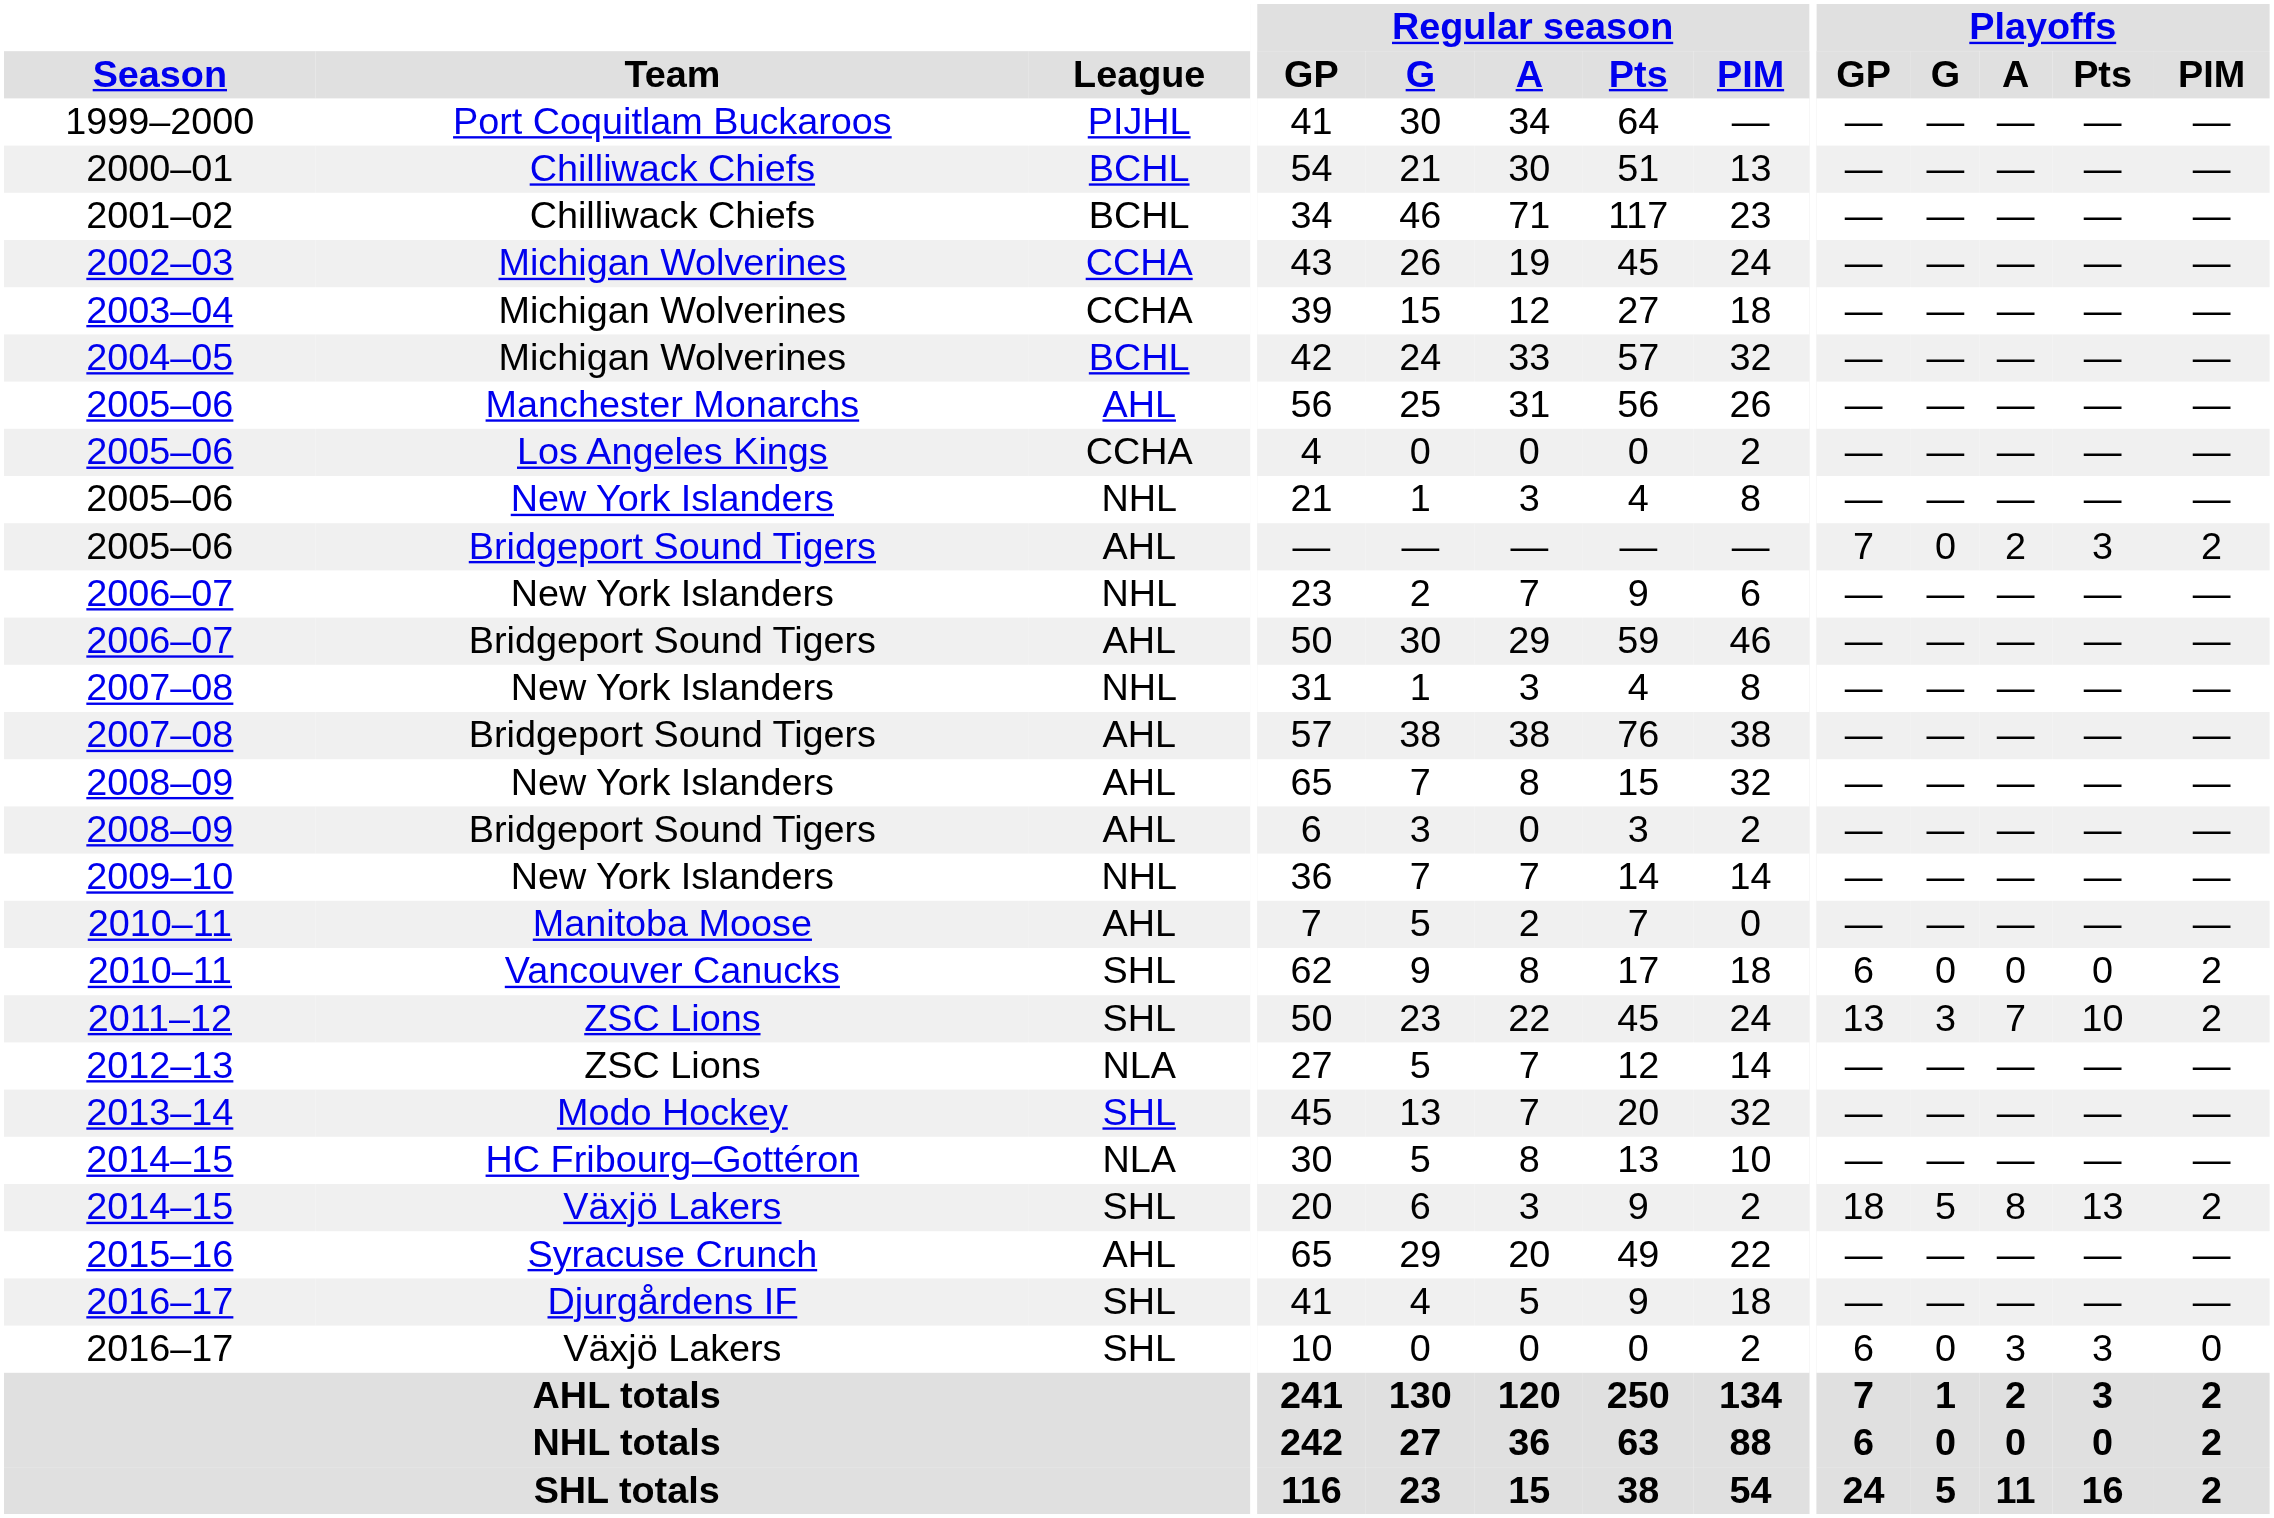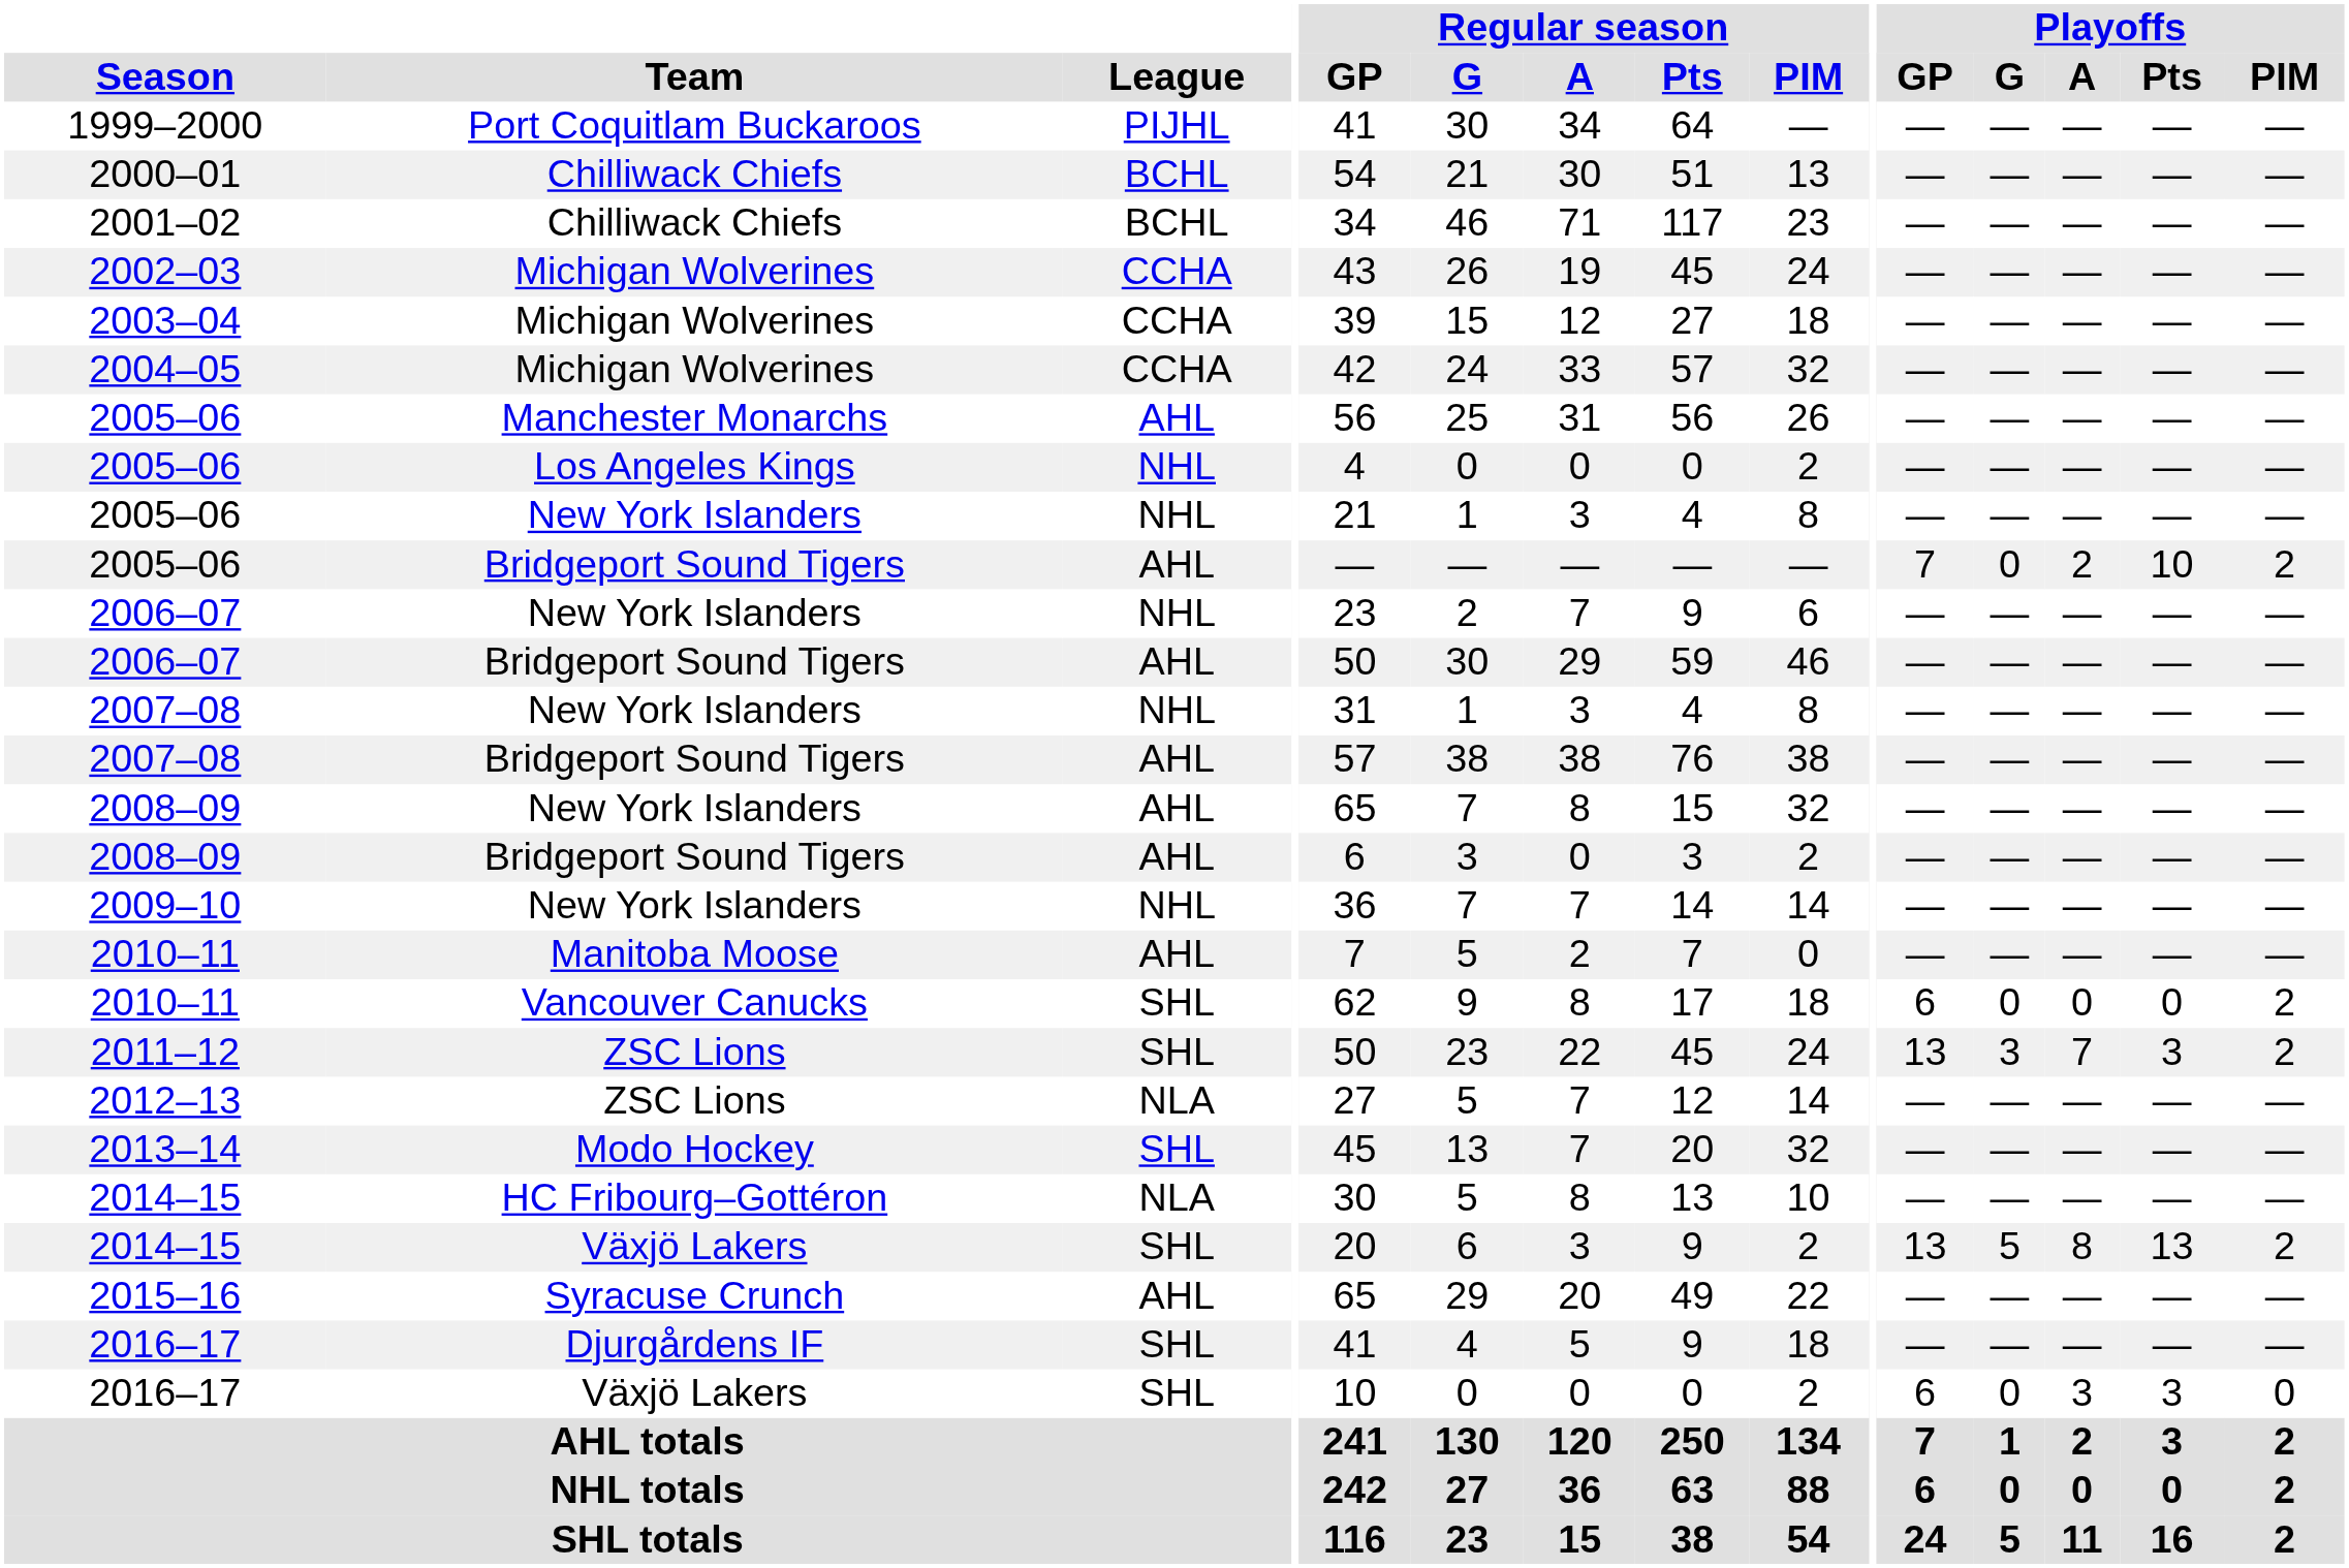 <table border="0" cellpadding="1" cellspacing="0" style="text-align:center; width:60em">
 <tr bgcolor="#e0e0e0">
 <th colspan="3"  bgcolor="#ffffff"></th>
 <th rowspan="99" bgcolor="#ffffff"></th>
 <th colspan="5"><a href='#'>Regular season</a></th>
 <th rowspan="99" bgcolor="#ffffff"></th>
 <th colspan="5"><a href='#'>Playoffs</a></th>
 </tr>
 <tr bgcolor="#e0e0e0">
 <th><a href='#'>Season</a></th>
 <th>Team</th>
 <th>League</th>
 <th>GP</th>
 <th><a href='#'>G</a></th>
 <th><a href='#'>A</a></th>
 <th><a href='#'>Pts</a></th>
 <th><a href='#'>PIM</a></th>
 <th>GP</th>
 <th>G</th>
 <th>A</th>
 <th>Pts</th>
 <th>PIM</th>
 </tr>
 <tr>
 <td>1999–2000</td>
 <td><a href='#'>Port Coquitlam Buckaroos</a></td>
 <td><a href='#'>PIJHL</a></td>
 <td>41</td>
 <td>30</td>
 <td>34</td>
 <td>64</td>
 <td>—</td>
 <td>—</td>
 <td>—</td>
 <td>—</td>
 <td>—</td>
 <td>—</td>
 </tr>
 <tr bgcolor="#f0f0f0">
 <td>2000–01</td>
 <td><a href='#'>Chilliwack Chiefs</a></td>
 <td><a href='#'>BCHL</a></td>
 <td>54</td>
 <td>21</td>
 <td>30</td>
 <td>51</td>
 <td>13</td>
 <td>—</td>
 <td>—</td>
 <td>—</td>
 <td>—</td>
 <td>—</td>
 </tr>
 <tr>
 <td>2001–02</td>
 <td>Chilliwack Chiefs</td>
 <td>BCHL</td>
 <td>34</td>
 <td>46</td>
 <td>71</td>
 <td>117</td>
 <td>23</td>
 <td>—</td>
 <td>—</td>
 <td>—</td>
 <td>—</td>
 <td>—</td>
 </tr>
 <tr bgcolor="#f0f0f0">
 <td><a href='#'>2002–03</a></td>
 <td><a href='#'>Michigan Wolverines</a></td>
 <td><a href='#'>CCHA</a></td>
 <td>43</td>
 <td>26</td>
 <td>19</td>
 <td>45</td>
 <td>24</td>
 <td>—</td>
 <td>—</td>
 <td>—</td>
 <td>—</td>
 <td>—</td>
 </tr>
 <tr>
 <td><a href='#'>2003–04</a></td>
 <td>Michigan Wolverines</td>
 <td>CCHA</td>
 <td>39</td>
 <td>15</td>
 <td>12</td>
 <td>27</td>
 <td>18</td>
 <td>—</td>
 <td>—</td>
 <td>—</td>
 <td>—</td>
 <td>—</td>
 </tr>
 <tr bgcolor="#f0f0f0">
 <td><a href='#'>2004–05</a></td>
 <td>Michigan Wolverines</td>
-<td><a href='#'>BCHL</a></td>
+<td>CCHA</td>
 <td>42</td>
 <td>24</td>
 <td>33</td>
 <td>57</td>
 <td>32</td>
 <td>—</td>
 <td>—</td>
 <td>—</td>
 <td>—</td>
 <td>—</td>
 </tr>
 <tr>
 <td><a href='#'>2005–06</a></td>
 <td><a href='#'>Manchester Monarchs</a></td>
 <td><a href='#'>AHL</a></td>
 <td>56</td>
 <td>25</td>
 <td>31</td>
 <td>56</td>
 <td>26</td>
 <td>—</td>
 <td>—</td>
 <td>—</td>
 <td>—</td>
 <td>—</td>
 </tr>
 <tr bgcolor="#f0f0f0">
 <td><a href='#'>2005–06</a></td>
 <td><a href='#'>Los Angeles Kings</a></td>
-<td>CCHA</td>
+<td><a href='#'>NHL</a></td>
 <td>4</td>
 <td>0</td>
 <td>0</td>
 <td>0</td>
 <td>2</td>
 <td>—</td>
 <td>—</td>
 <td>—</td>
 <td>—</td>
 <td>—</td>
 </tr>
 <tr>
 <td>2005–06</td>
 <td><a href='#'>New York Islanders</a></td>
 <td>NHL</td>
 <td>21</td>
 <td>1</td>
 <td>3</td>
 <td>4</td>
 <td>8</td>
 <td>—</td>
 <td>—</td>
 <td>—</td>
 <td>—</td>
 <td>—</td>
 </tr>
 <tr bgcolor="#f0f0f0">
 <td>2005–06</td>
 <td><a href='#'>Bridgeport Sound Tigers</a></td>
 <td>AHL</td>
 <td>—</td>
 <td>—</td>
 <td>—</td>
 <td>—</td>
 <td>—</td>
 <td>7</td>
 <td>0</td>
 <td>2</td>
-<td>3</td>
+<td>10</td>
 <td>2</td>
 </tr>
 <tr>
 <td><a href='#'>2006–07</a></td>
 <td>New York Islanders</td>
 <td>NHL</td>
 <td>23</td>
 <td>2</td>
 <td>7</td>
 <td>9</td>
 <td>6</td>
 <td>—</td>
 <td>—</td>
 <td>—</td>
 <td>—</td>
 <td>—</td>
 </tr>
 <tr bgcolor="#f0f0f0">
 <td><a href='#'>2006–07</a></td>
 <td>Bridgeport Sound Tigers</td>
 <td>AHL</td>
 <td>50</td>
 <td>30</td>
 <td>29</td>
 <td>59</td>
 <td>46</td>
 <td>—</td>
 <td>—</td>
 <td>—</td>
 <td>—</td>
 <td>—</td>
 </tr>
 <tr>
 <td><a href='#'>2007–08</a></td>
 <td>New York Islanders</td>
 <td>NHL</td>
 <td>31</td>
 <td>1</td>
 <td>3</td>
 <td>4</td>
 <td>8</td>
 <td>—</td>
 <td>—</td>
 <td>—</td>
 <td>—</td>
 <td>—</td>
 </tr>
 <tr bgcolor="#f0f0f0">
 <td><a href='#'>2007–08</a></td>
 <td>Bridgeport Sound Tigers</td>
 <td>AHL</td>
 <td>57</td>
 <td>38</td>
 <td>38</td>
 <td>76</td>
 <td>38</td>
 <td>—</td>
 <td>—</td>
 <td>—</td>
 <td>—</td>
 <td>—</td>
 </tr>
 <tr>
 <td><a href='#'>2008–09</a></td>
 <td>New York Islanders</td>
 <td>AHL</td>
 <td>65</td>
 <td>7</td>
 <td>8</td>
 <td>15</td>
 <td>32</td>
 <td>—</td>
 <td>—</td>
 <td>—</td>
 <td>—</td>
 <td>—</td>
 </tr>
 <tr bgcolor="#f0f0f0">
 <td><a href='#'>2008–09</a></td>
 <td>Bridgeport Sound Tigers</td>
 <td>AHL</td>
 <td>6</td>
 <td>3</td>
 <td>0</td>
 <td>3</td>
 <td>2</td>
 <td>—</td>
 <td>—</td>
 <td>—</td>
 <td>—</td>
 <td>—</td>
 </tr>
 <tr>
 <td><a href='#'>2009–10</a></td>
 <td>New York Islanders</td>
 <td>NHL</td>
 <td>36</td>
 <td>7</td>
 <td>7</td>
 <td>14</td>
 <td>14</td>
 <td>—</td>
 <td>—</td>
 <td>—</td>
 <td>—</td>
 <td>—</td>
 </tr>
 <tr bgcolor="#f0f0f0">
 <td><a href='#'>2010–11</a></td>
 <td><a href='#'>Manitoba Moose</a></td>
 <td>AHL</td>
 <td>7</td>
 <td>5</td>
 <td>2</td>
 <td>7</td>
 <td>0</td>
 <td>—</td>
 <td>—</td>
 <td>—</td>
 <td>—</td>
 <td>—</td>
 </tr>
 <tr>
 <td><a href='#'>2010–11</a></td>
 <td><a href='#'>Vancouver Canucks</a></td>
 <td>SHL</td>
 <td>62</td>
 <td>9</td>
 <td>8</td>
 <td>17</td>
 <td>18</td>
 <td>6</td>
 <td>0</td>
 <td>0</td>
 <td>0</td>
 <td>2</td>
 </tr>
 <tr bgcolor="#f0f0f0">
 <td><a href='#'>2011–12</a></td>
 <td><a href='#'>ZSC Lions</a></td>
 <td>SHL</td>
 <td>50</td>
 <td>23</td>
 <td>22</td>
 <td>45</td>
 <td>24</td>
 <td>13</td>
 <td>3</td>
 <td>7</td>
-<td>10</td>
+<td>3</td>
 <td>2</td>
 </tr>
 <tr>
 <td><a href='#'>2012–13</a></td>
 <td>ZSC Lions</td>
 <td>NLA</td>
 <td>27</td>
 <td>5</td>
 <td>7</td>
 <td>12</td>
 <td>14</td>
 <td>—</td>
 <td>—</td>
 <td>—</td>
 <td>—</td>
 <td>—</td>
 </tr>
 <tr bgcolor="#f0f0f0">
 <td><a href='#'>2013–14</a></td>
 <td><a href='#'>Modo Hockey</a></td>
 <td><a href='#'>SHL</a></td>
 <td>45</td>
 <td>13</td>
 <td>7</td>
 <td>20</td>
 <td>32</td>
 <td>—</td>
 <td>—</td>
 <td>—</td>
 <td>—</td>
 <td>—</td>
 </tr>
 <tr>
 <td><a href='#'>2014–15</a></td>
 <td><a href='#'>HC Fribourg–Gottéron</a></td>
 <td>NLA</td>
 <td>30</td>
 <td>5</td>
 <td>8</td>
 <td>13</td>
 <td>10</td>
 <td>—</td>
 <td>—</td>
 <td>—</td>
 <td>—</td>
 <td>—</td>
 </tr>
 <tr>
 </tr>
 <tr bgcolor="#f0f0f0">
 <td><a href='#'>2014–15</a></td>
 <td><a href='#'>Växjö Lakers</a></td>
 <td>SHL</td>
 <td>20</td>
 <td>6</td>
 <td>3</td>
 <td>9</td>
 <td>2</td>
-<td>18</td>
+<td>13</td>
 <td>5</td>
 <td>8</td>
 <td>13</td>
 <td>2</td>
 </tr>
 <tr>
 <td><a href='#'>2015–16</a></td>
 <td><a href='#'>Syracuse Crunch</a></td>
 <td>AHL</td>
 <td>65</td>
 <td>29</td>
 <td>20</td>
 <td>49</td>
 <td>22</td>
 <td>—</td>
 <td>—</td>
 <td>—</td>
 <td>—</td>
 <td>—</td>
 </tr>
 <tr bgcolor="#f0f0f0">
 <td><a href='#'>2016–17</a></td>
 <td><a href='#'>Djurgårdens IF</a></td>
 <td>SHL</td>
 <td>41</td>
 <td>4</td>
 <td>5</td>
 <td>9</td>
 <td>18</td>
 <td>—</td>
 <td>—</td>
 <td>—</td>
 <td>—</td>
 <td>—</td>
 </tr>
 <tr>
 <td>2016–17</td>
 <td>Växjö Lakers</td>
 <td>SHL</td>
 <td>10</td>
 <td>0</td>
 <td>0</td>
 <td>0</td>
 <td>2</td>
 <td>6</td>
 <td>0</td>
 <td>3</td>
 <td>3</td>
 <td>0</td>
 </tr>
 <tr bgcolor="#e0e0e0">
 <th colspan="3">AHL totals</th>
 <th>241</th>
 <th>130</th>
 <th>120</th>
 <th>250</th>
 <th>134</th>
 <th>7</th>
 <th>1</th>
 <th>2</th>
 <th>3</th>
 <th>2</th>
 </tr>
 <tr bgcolor="#e0e0e0">
 <th colspan="3">NHL totals</th>
 <th>242</th>
 <th>27</th>
 <th>36</th>
 <th>63</th>
 <th>88</th>
 <th>6</th>
 <th>0</th>
 <th>0</th>
 <th>0</th>
 <th>2</th>
 </tr>
 <tr bgcolor="#e0e0e0">
 <th colspan="3">SHL totals</th>
 <th>116</th>
 <th>23</th>
 <th>15</th>
 <th>38</th>
 <th>54</th>
 <th>24</th>
 <th>5</th>
 <th>11</th>
 <th>16</th>
 <th>2</th>
 </tr>
 </table>
